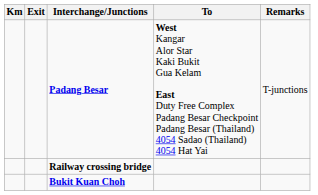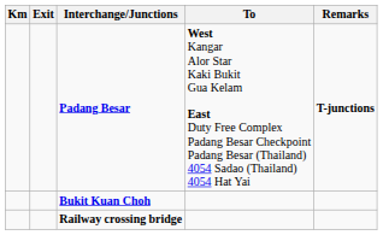 <table class="wikitable">
 <tr>
 <th>Km</th>
 <th>Exit</th>
 <th>Interchange/Junctions</th>
 <th>To</th>
 <th>Remarks</th>
 </tr>
 <tr>
 <td></td>
 <td></td>
 <td><strong><a href='#'>Padang Besar</a></strong></td>
 <td><strong>West</strong><br> Kangar<br> Alor Star<br> Kaki Bukit<br> Gua Kelam<br><br><strong>East</strong><br>Duty Free Complex<br>Padang Besar Checkpoint<br>Padang Besar (Thailand)<br><a href='#'>4054</a>  Sadao (Thailand)<br><a href='#'>4054</a> Hat Yai</td>
-<td>T-junctions</td>
+<td><strong>T-junctions</strong></td>
+</tr>
+<tr>
+<td></td>
+<td></td>
+<td><strong><a href='#'>Bukit Kuan Choh</a></strong></td>
+<td></td>
+<td></td>
 </tr>
 <tr>
 <td></td>
 <td></td>
 <td><strong>Railway crossing bridge</strong></td>
 <td></td>
 <td></td>
 </tr>
-<tr>
-<td></td>
-<td></td>
-<td><strong><a href='#'>Bukit Kuan Choh</a></strong></td>
-<td></td>
-<td></td>
-</tr>
 </table>
